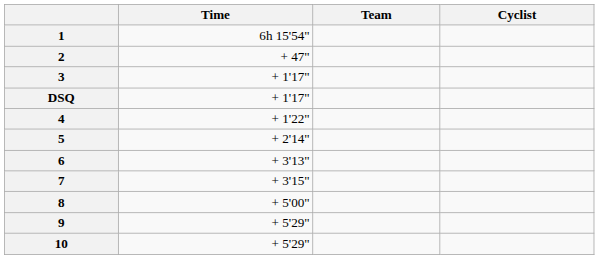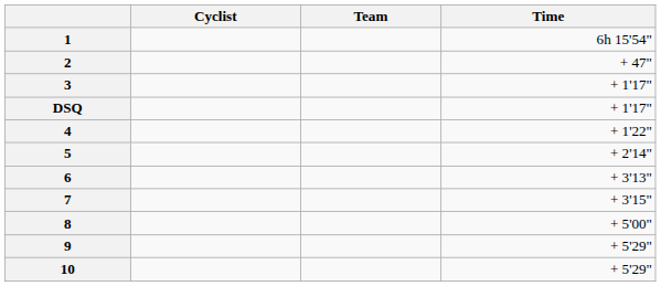 <table class="wikitable" style="width:45em;margin-bottom:0;">
 <tr>
 <th></th>
+<th>Cyclist</th>
+<th>Team</th>
 <th>Time</th>
-<th>Team</th>
-<th>Cyclist</th>
 </tr>
 <tr>
 <th style="text-align:center">1</th>
-<td align=right>6h 15'54"</td>
 <td></td>
 <td></td>
+<td align=right>6h 15'54"</td>
 </tr>
 <tr>
 <th style="text-align:center">2</th>
-<td align=right>+ 47"</td>
 <td></td>
 <td></td>
+<td align=right>+ 47"</td>
 </tr>
 <tr>
 <th style="text-align:center">3</th>
-<td align=right>+ 1'17"</td>
 <td></td>
 <td></td>
+<td align=right>+ 1'17"</td>
 </tr>
 <tr>
 <th style="text-align:center">DSQ</th>
-<td align=right>+ 1'17"</td>
 <td></td>
 <td></td>
+<td align=right>+ 1'17"</td>
 </tr>
 <tr>
 <th style="text-align:center">4</th>
-<td align=right>+ 1'22"</td>
 <td></td>
 <td></td>
+<td align=right>+ 1'22"</td>
 </tr>
 <tr>
 <th style="text-align:center">5</th>
-<td align=right>+ 2'14"</td>
 <td></td>
 <td></td>
+<td align=right>+ 2'14"</td>
 </tr>
 <tr>
 <th style="text-align:center">6</th>
-<td align=right>+ 3'13"</td>
 <td></td>
 <td></td>
+<td align=right>+ 3'13"</td>
 </tr>
 <tr>
 <th style="text-align:center">7</th>
-<td align=right>+ 3'15"</td>
 <td></td>
 <td></td>
+<td align=right>+ 3'15"</td>
 </tr>
 <tr>
 <th style="text-align:center">8</th>
-<td align=right>+ 5'00"</td>
 <td></td>
 <td></td>
+<td align=right>+ 5'00"</td>
 </tr>
 <tr>
 <th style="text-align:center">9</th>
-<td align=right>+ 5'29"</td>
 <td></td>
 <td></td>
+<td align=right>+ 5'29"</td>
 </tr>
 <tr>
 <th style="text-align:center">10</th>
-<td align=right>+ 5'29"</td>
 <td></td>
 <td></td>
+<td align=right>+ 5'29"</td>
 </tr>
 </table>
